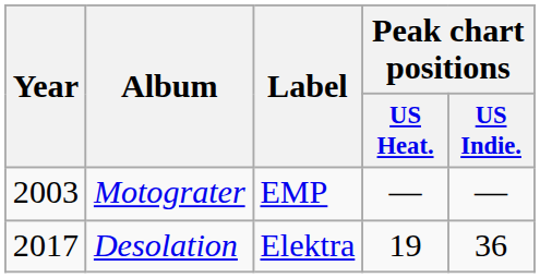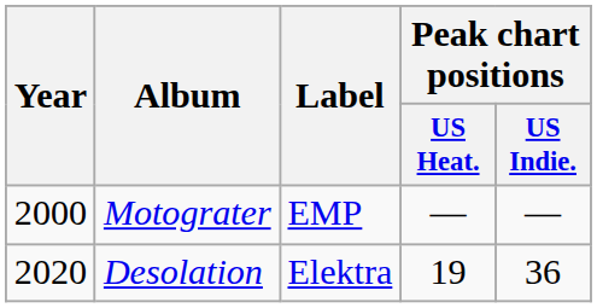 <table class="wikitable">
 <tr>
 <th rowspan="2">Year</th>
 <th rowspan="2">Album</th>
 <th rowspan="2">Label</th>
 <th colspan="2">Peak chart positions</th>
 </tr>
 <tr>
 <th style="width:3em;font-size:75%"><a href='#'>US Heat.</a><br></th>
 <th style="width:3em;font-size:75%"><a href='#'>US Indie.</a><br></th>
 </tr>
 <tr>
-<td>2003</td>
+<td>2000</td>
 <td><em><a href='#'>Motograter</a></em></td>
 <td><a href='#'>EMP</a></td>
 <td align="center">—</td>
 <td align="center">—</td>
 </tr>
 <tr>
-<td>2017</td>
+<td>2020</td>
 <td><em><a href='#'>Desolation</a></em></td>
 <td><a href='#'>Elektra</a></td>
 <td align="center">19</td>
 <td align="center">36</td>
 </tr>
 </table>
